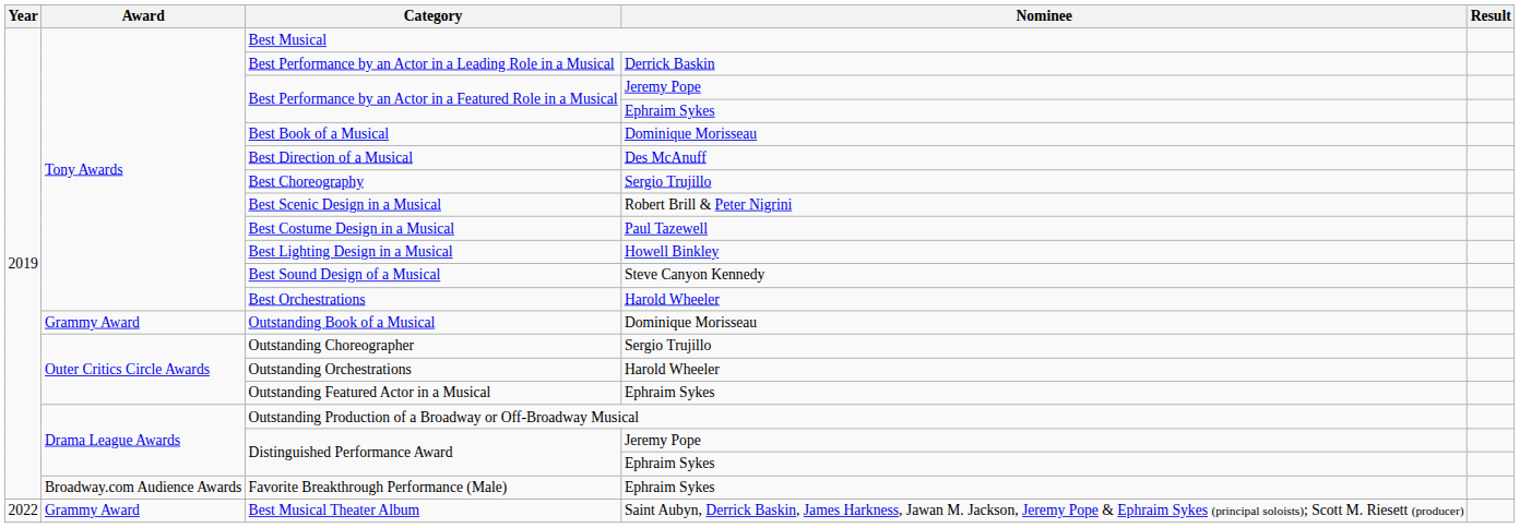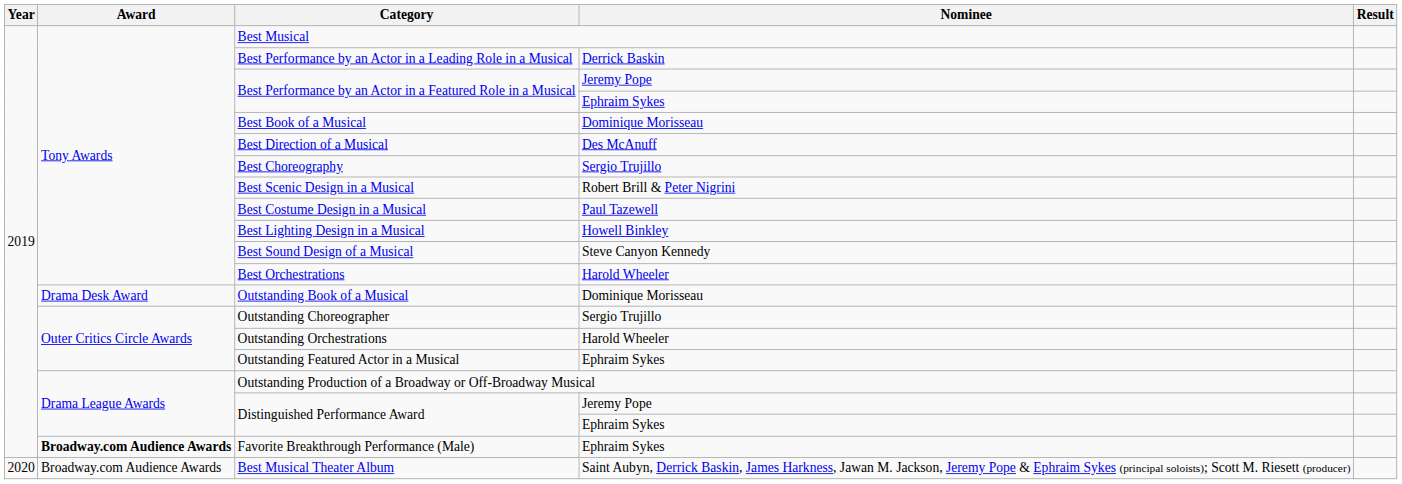 <table class="wikitable">
 <tr>
 <th>Year</th>
 <th><strong>Award</strong></th>
 <th><strong>Category</strong></th>
 <th><strong>Nominee</strong></th>
 <th><strong>Result</strong></th>
 </tr>
 <tr>
 <td rowspan="20" style="text-align:center;">2019</td>
 <td rowspan="12"><a href='#'>Tony Awards</a></td>
 <td colspan="2"><a href='#'>Best Musical</a></td>
 <td></td>
 </tr>
 <tr>
 <td><a href='#'>Best Performance by an Actor in a Leading Role in a Musical</a></td>
 <td><a href='#'>Derrick Baskin</a></td>
 <td></td>
 </tr>
 <tr>
 <td rowspan="2"><a href='#'>Best Performance by an Actor in a Featured Role in a Musical</a></td>
 <td><a href='#'>Jeremy Pope</a></td>
 <td></td>
 </tr>
 <tr>
 <td><a href='#'>Ephraim Sykes</a></td>
 <td></td>
 </tr>
 <tr>
 <td><a href='#'>Best Book of a Musical</a></td>
 <td><a href='#'>Dominique Morisseau</a></td>
 <td></td>
 </tr>
 <tr>
 <td><a href='#'>Best Direction of a Musical</a></td>
 <td><a href='#'>Des McAnuff</a></td>
 <td></td>
 </tr>
 <tr>
 <td><a href='#'>Best Choreography</a></td>
 <td><a href='#'>Sergio Trujillo</a></td>
 <td></td>
 </tr>
 <tr>
 <td><a href='#'>Best Scenic Design in a Musical</a></td>
 <td>Robert Brill & <a href='#'>Peter Nigrini</a></td>
 <td></td>
 </tr>
 <tr>
 <td><a href='#'>Best Costume Design in a Musical</a></td>
 <td><a href='#'>Paul Tazewell</a></td>
 <td></td>
 </tr>
 <tr>
 <td><a href='#'>Best Lighting Design in a Musical</a></td>
 <td><a href='#'>Howell Binkley</a></td>
 <td></td>
 </tr>
 <tr>
 <td><a href='#'>Best Sound Design of a Musical</a></td>
 <td>Steve Canyon Kennedy</td>
 <td></td>
 </tr>
 <tr>
 <td><a href='#'>Best Orchestrations</a></td>
 <td><a href='#'>Harold Wheeler</a></td>
 <td></td>
 </tr>
 <tr>
-<td><a href='#'>Grammy Award</a></td>
+<td><a href='#'>Drama Desk Award</a></td>
 <td><a href='#'>Outstanding Book of a Musical</a></td>
 <td>Dominique Morisseau</td>
 <td></td>
 </tr>
 <tr>
 <td rowspan="3"><a href='#'>Outer Critics Circle Awards</a></td>
 <td>Outstanding Choreographer</td>
 <td>Sergio Trujillo</td>
 <td></td>
 </tr>
 <tr>
 <td>Outstanding Orchestrations</td>
 <td>Harold Wheeler</td>
 <td></td>
 </tr>
 <tr>
 <td>Outstanding Featured Actor in a Musical</td>
 <td>Ephraim Sykes</td>
 <td></td>
 </tr>
 <tr>
 <td rowspan="3"><a href='#'>Drama League Awards</a></td>
 <td colspan="2">Outstanding Production of a Broadway or Off-Broadway Musical</td>
 <td></td>
 </tr>
 <tr>
 <td rowspan="2">Distinguished Performance Award</td>
 <td>Jeremy Pope</td>
 <td></td>
 </tr>
 <tr>
 <td>Ephraim Sykes</td>
 <td></td>
 </tr>
 <tr>
-<td>Broadway.com Audience Awards</td>
+<td><strong>Broadway.com Audience Awards</strong></td>
 <td>Favorite Breakthrough Performance (Male)</td>
 <td>Ephraim Sykes</td>
 <td></td>
 </tr>
 <tr>
-<td style="text-align:center;">2022</td>
-<td><a href='#'>Grammy Award</a></td>
+<td style="text-align:center;">2020</td>
+<td>Broadway.com Audience Awards</td>
 <td><a href='#'>Best Musical Theater Album</a></td>
 <td>Saint Aubyn, <a href='#'>Derrick Baskin</a>, <a href='#'>James Harkness</a>, Jawan M. Jackson, <a href='#'>Jeremy Pope</a> & <a href='#'>Ephraim Sykes</a> <small> (principal soloists)</small>; Scott M. Riesett <small>(producer)</small></td>
 <td></td>
 </tr>
 </table>
